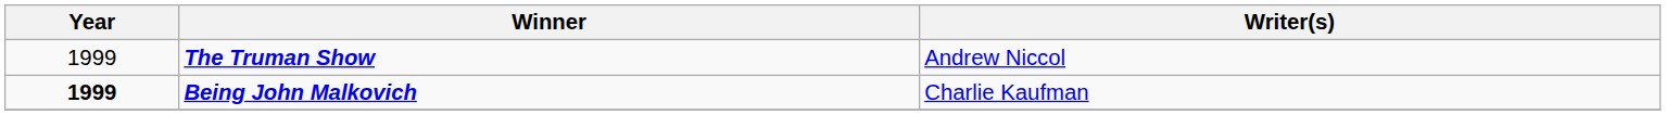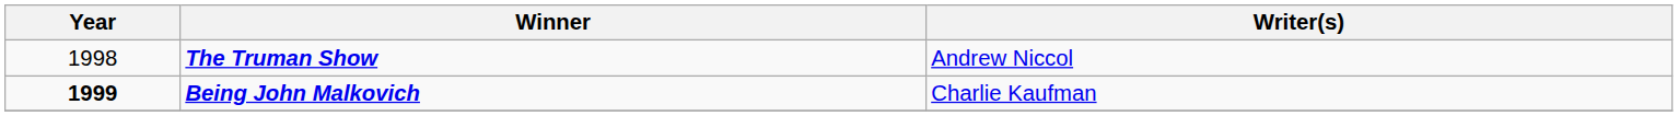 <table class="wikitable" width="95%" cellpadding="5">
 <tr>
 <th width="100"><strong>Year</strong></th>
 <th width="450"><strong>Winner</strong></th>
 <th width="450"><strong>Writer(s)</strong></th>
 </tr>
 <tr>
-<td style="text-align:center;">1999</td>
+<td style="text-align:center;">1998</td>
 <td><strong><em><a href='#'>The Truman Show</a></em></strong></td>
 <td><a href='#'>Andrew Niccol</a></td>
 </tr>
 <tr>
 <td style="text-align:center;"><strong>1999</strong></td>
 <td><strong><em><a href='#'>Being John Malkovich</a></em></strong></td>
 <td><a href='#'>Charlie Kaufman</a></td>
 </tr>
 <tr>
 </tr>
 </table>
